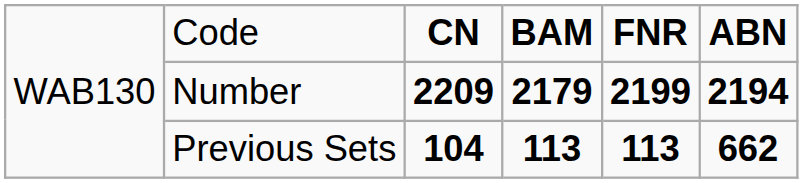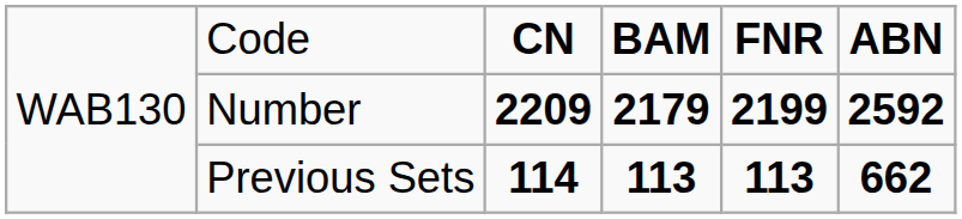 <table class="wikitable" style="text-align: center;">
 <tr>
 <td rowspan="3">WAB130</td>
 <td align="left">Code</td>
 <td><strong>CN</strong></td>
 <td><strong>BAM</strong></td>
 <td><strong>FNR</strong></td>
 <td><strong>ABN</strong></td>
 </tr>
 <tr>
 <td align="left">Number</td>
 <td><strong>2209</strong></td>
 <td><strong>2179</strong></td>
 <td><strong>2199</strong></td>
-<td><strong>2194</strong></td>
+<td><strong>2592</strong></td>
 </tr>
 <tr>
 <td align="left">Previous Sets</td>
-<td><strong>104</strong></td>
+<td><strong>114</strong></td>
 <td><strong>113</strong></td>
 <td><strong>113</strong></td>
 <td><strong>662</strong></td>
 </tr>
 </table>
